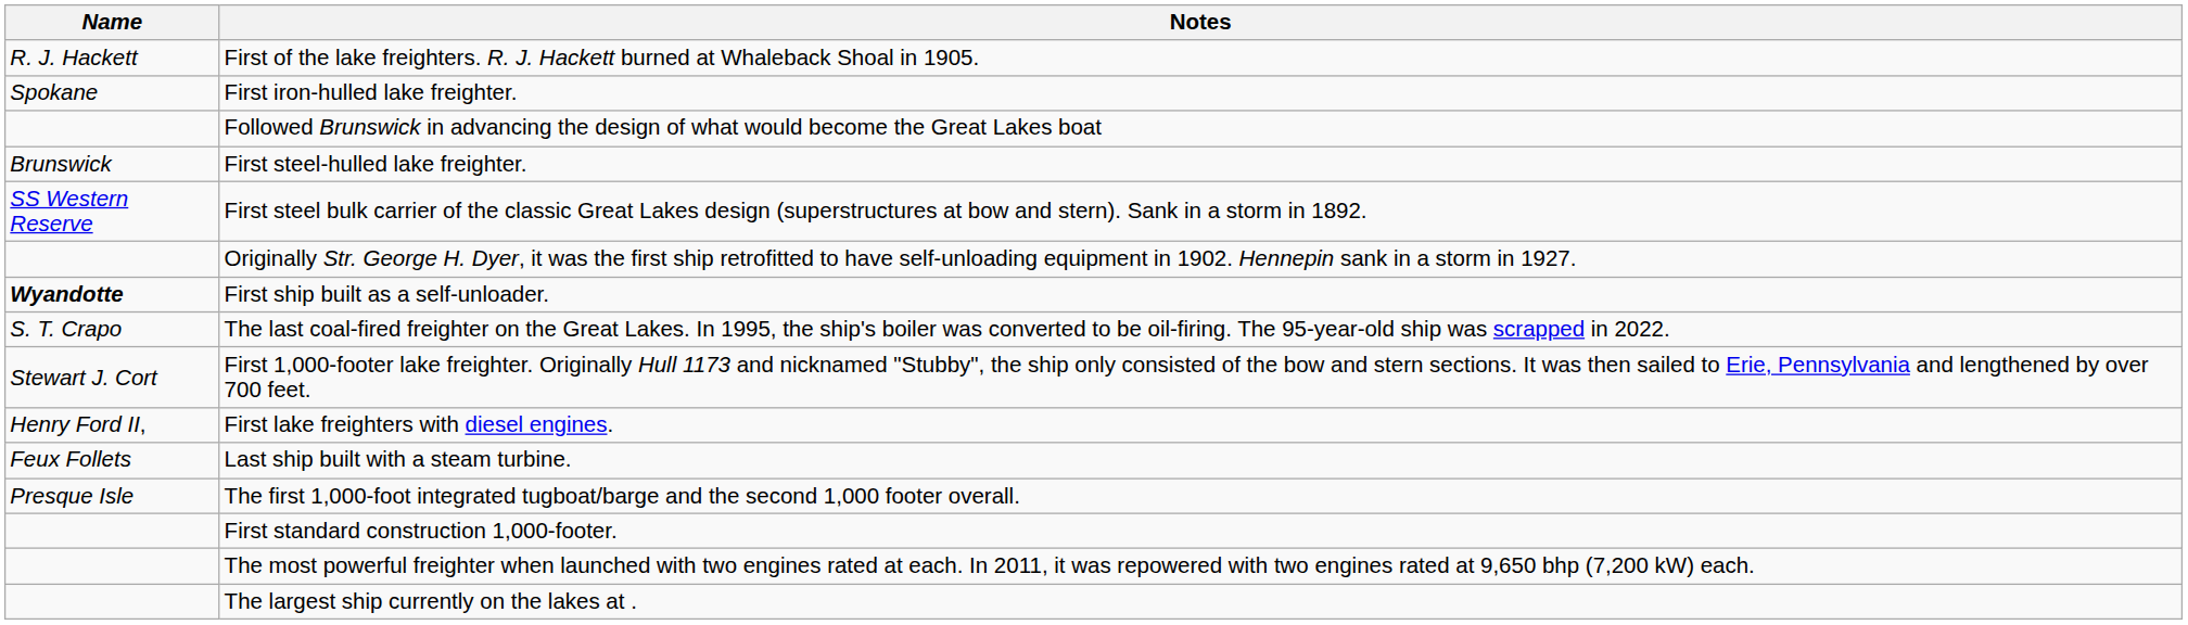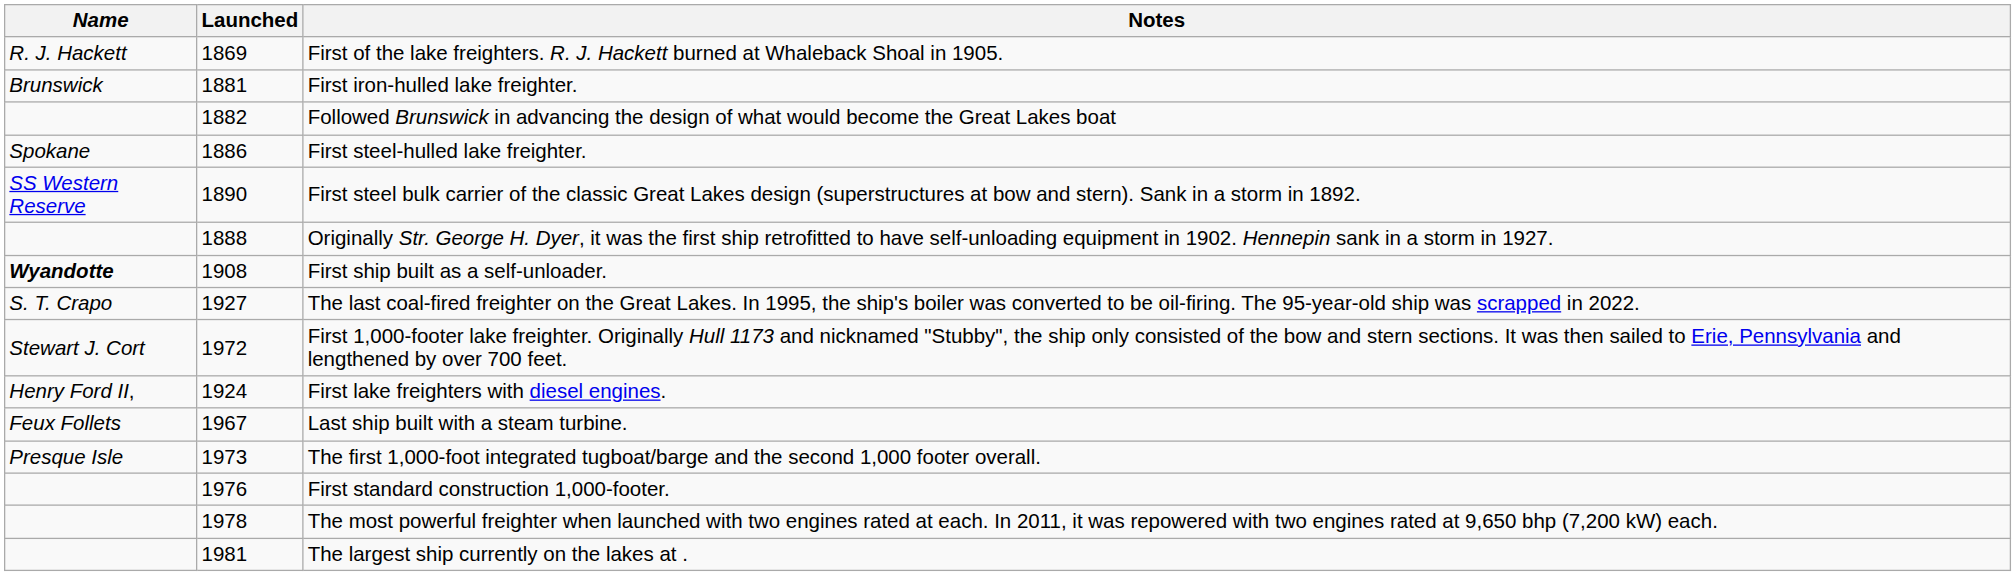 <table class="wikitable">
 <tr>
 <th><em>Name</em></th>
+<th>Launched</th>
 <th>Notes</th>
 </tr>
 <tr>
 <td><em>R. J. Hackett</em></td>
+<td>1869</td>
 <td>First of the lake freighters. <em>R. J. Hackett</em> burned at Whaleback Shoal in 1905.</td>
 </tr>
 <tr>
-<td><em>Spokane</em></td>
+<td><em>Brunswick</em></td>
+<td>1881</td>
 <td>First iron-hulled lake freighter.</td>
 </tr>
 <tr>
 <td></td>
+<td>1882</td>
 <td>Followed <em>Brunswick</em> in advancing the design of what would become the Great Lakes boat</td>
 </tr>
 <tr>
-<td><em>Brunswick</em></td>
+<td><em>Spokane</em></td>
+<td>1886</td>
 <td>First steel-hulled lake freighter.</td>
 </tr>
 <tr>
 <td><em><a href='#'>SS Western Reserve</a></em></td>
+<td>1890</td>
 <td>First steel bulk carrier of the classic Great Lakes design (superstructures at bow and stern). Sank in a storm in 1892.</td>
 </tr>
 <tr>
 <td></td>
+<td>1888</td>
 <td>Originally <em>Str. George H. Dyer</em>, it was the first ship retrofitted to have self-unloading equipment in 1902. <em>Hennepin</em> sank in a storm in 1927.</td>
 </tr>
 <tr>
 <td><strong><em>Wyandotte</em></strong></td>
+<td>1908</td>
 <td>First ship built as a self-unloader.</td>
 </tr>
 <tr>
 <td><em>S. T. Crapo</em></td>
+<td>1927</td>
 <td>The last coal-fired freighter on the Great Lakes. In 1995, the ship's boiler was converted to be oil-firing. The 95-year-old ship was <a href='#'>scrapped</a> in 2022.</td>
 </tr>
 <tr>
 <td><em>Stewart J. Cort</em></td>
+<td>1972</td>
 <td>First 1,000-footer lake freighter. Originally <em>Hull 1173</em> and nicknamed "Stubby", the ship only consisted of the bow and stern sections. It was then sailed to <a href='#'>Erie, Pennsylvania</a> and lengthened by over 700 feet.</td>
 </tr>
 <tr>
 <td><em>Henry Ford II</em>, </td>
+<td>1924</td>
 <td>First lake freighters with <a href='#'>diesel engines</a>.</td>
 </tr>
 <tr>
 <td><em>Feux Follets</em></td>
+<td>1967</td>
 <td>Last ship built with a steam turbine.</td>
 </tr>
 <tr>
 <td><em>Presque Isle</em></td>
+<td>1973</td>
 <td>The first 1,000-foot integrated tugboat/barge and the second 1,000 footer overall.</td>
 </tr>
 <tr>
 <td></td>
+<td>1976</td>
 <td>First standard construction 1,000-footer.</td>
 </tr>
 <tr>
 <td></td>
+<td>1978</td>
 <td>The most powerful freighter when launched with two engines rated at  each. In 2011, it was repowered with two engines rated at 9,650 bhp (7,200 kW) each.</td>
 </tr>
 <tr>
 <td></td>
+<td>1981</td>
 <td>The largest ship currently on the lakes at .</td>
 </tr>
 </table>
